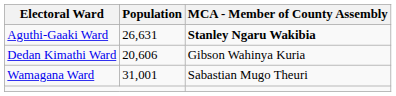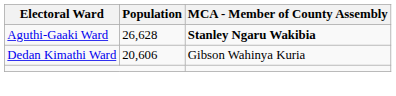 <table class="wikitable">
 <tr>
 <th>Electoral Ward</th>
 <th>Population</th>
 <th>MCA - Member of County Assembly</th>
 </tr>
 <tr>
 <td><a href='#'>Aguthi-Gaaki Ward</a></td>
-<td>26,631</td>
+<td>26,628</td>
 <td><strong>Stanley Ngaru Wakibia</strong></td>
 </tr>
 <tr>
 <td><a href='#'>Dedan Kimathi Ward</a></td>
 <td>20,606</td>
 <td>Gibson Wahinya Kuria</td>
 </tr>
 <tr>
-<td><a href='#'>Wamagana Ward</a></td>
-<td>31,001</td>
-<td>Sabastian Mugo Theuri</td>
-</tr>
-<tr>
 <td colspan="2"></td>
 </tr>
 </table>
